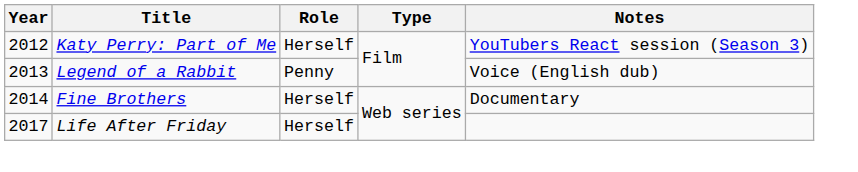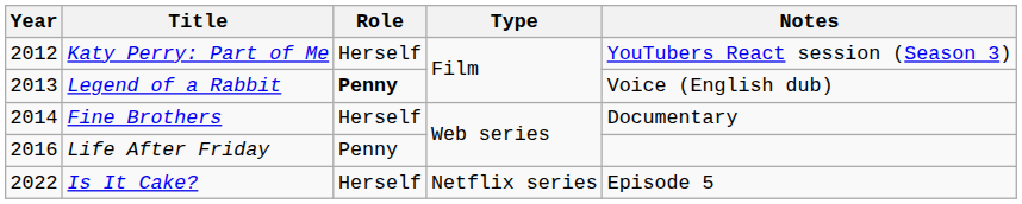 <table class="wikitable sortable">
 <tr>
 <th>Year</th>
 <th>Title</th>
 <th>Role</th>
 <th>Type</th>
 <th class="unsortable">Notes</th>
 </tr>
 <tr>
 <td>2012</td>
 <td><em><a href='#'>Katy Perry: Part of Me</a></em></td>
 <td>Herself</td>
 <td rowspan="2">Film</td>
 <td><a href='#'>YouTubers React</a> session (<a href='#'>Season 3</a>)</td>
 </tr>
 <tr>
 <td>2013</td>
 <td><em><a href='#'>Legend of a Rabbit</a></em></td>
-<td>Penny</td>
+<td><strong>Penny</strong></td>
 <td>Voice (English dub)</td>
 </tr>
 <tr>
 <td>2014</td>
 <td><em><a href='#'>Fine Brothers</a></em></td>
 <td>Herself</td>
 <td rowspan="2">Web series</td>
 <td>Documentary</td>
 </tr>
 <tr>
-<td>2017</td>
+<td>2016</td>
 <td><em>Life After Friday</em></td>
-<td>Herself</td>
+<td>Penny</td>
 <td></td>
 </tr>
+<tr>
+<td>2022</td>
+<td><em><a href='#'>Is It Cake?</a></em></td>
+<td>Herself</td>
+<td>Netflix series</td>
+<td>Episode 5</td>
+</tr>
 </table>
